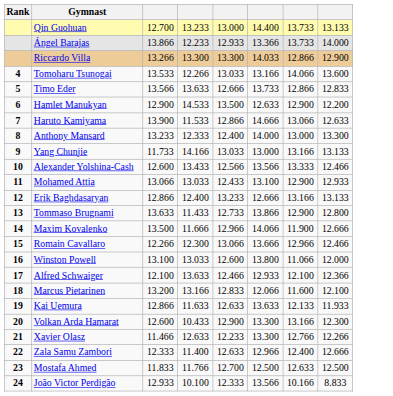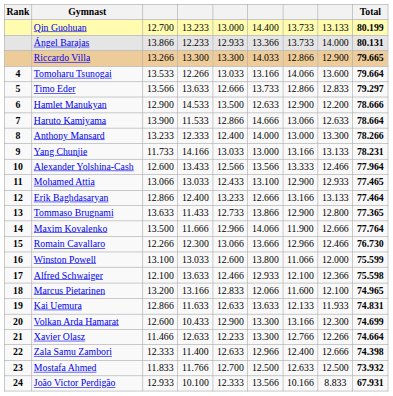 <table class="wikitable sortable" style="text-align:center; font-size:100%">
 <tr>
 <th scope="col" style="width:15px;">Rank</th>
 <th scope="col" style="width:175px;">Gymnast</th>
 <th scope="col" style="width:50px;"></th>
 <th scope="col" style="width:50px;"></th>
 <th scope="col" style="width:50px;"></th>
 <th scope="col" style="width:50px;"></th>
 <th scope="col" style="width:50px;"></th>
 <th scope="col" style="width:50px;"></th>
+<th scope="col" style="width:50px;">Total</th>
 </tr>
 <tr style="background:#fffcaf;">
 <td style="text-align:center" scope="row"><strong></strong></td>
 <td style="text-align:left;"> <a href='#'>Qin Guohuan</a></td>
 <td>12.700</td>
 <td>13.233</td>
 <td>13.000</td>
 <td>14.400</td>
 <td>13.733</td>
 <td>13.133</td>
+<td><strong>80.199</strong></td>
 </tr>
 <tr style="background:#e5e5e5;">
 <td style="text-align:center" scope="row"><strong></strong></td>
 <td style="text-align:left;"> <a href='#'>Ángel Barajas</a></td>
 <td>13.866</td>
 <td>12.233</td>
 <td>12.933</td>
 <td>13.366</td>
 <td>13.733</td>
 <td>14.000</td>
+<td><strong>80.131</strong></td>
 </tr>
 <tr style="background:#ec9;">
 <td style="text-align:center" scope="row"><strong></strong></td>
 <td style="text-align:left;"> <a href='#'>Riccardo Villa</a></td>
 <td>13.266</td>
 <td>13.300</td>
 <td>13.300</td>
 <td>14.033</td>
 <td>12.866</td>
 <td>12.900</td>
+<td><strong>79.665</strong></td>
 </tr>
 <tr>
 <td scope="row" style="text-align:center;"><strong>4</strong></td>
 <td style="text-align:left;"> <a href='#'>Tomoharu Tsunogai</a></td>
 <td>13.533</td>
 <td>12.266</td>
 <td>13.033</td>
 <td>13.166</td>
 <td>14.066</td>
 <td>13.600</td>
+<td><strong>79.664</strong></td>
 </tr>
 <tr>
 <td scope="row" style="text-align:center;"><strong>5</strong></td>
 <td style="text-align:left;"> <a href='#'>Timo Eder</a></td>
 <td>13.566</td>
 <td>13.633</td>
 <td>12.666</td>
 <td>13.733</td>
 <td>12.866</td>
 <td>12.833</td>
+<td><strong>79.297</strong></td>
 </tr>
 <tr>
 <td scope="row" style="text-align:center;"><strong>6</strong></td>
 <td style="text-align:left;"> <a href='#'>Hamlet Manukyan</a></td>
 <td>12.900</td>
 <td>14.533</td>
 <td>13.500</td>
 <td>12.633</td>
 <td>12.900</td>
 <td>12.200</td>
+<td><strong>78.666</strong></td>
 </tr>
 <tr>
 <td scope="row" style="text-align:center;"><strong>7</strong></td>
 <td style="text-align:left;"> <a href='#'>Haruto Kamiyama</a></td>
 <td>13.900</td>
 <td>11.533</td>
 <td>12.866</td>
 <td>14.666</td>
 <td>13.066</td>
 <td>12.633</td>
+<td><strong>78.664</strong></td>
 </tr>
 <tr>
 <td scope="row" style="text-align:center;"><strong>8</strong></td>
 <td style="text-align:left;"> <a href='#'>Anthony Mansard</a></td>
 <td>13.233</td>
 <td>12.333</td>
 <td>12.400</td>
 <td>14.000</td>
 <td>13.000</td>
 <td>13.300</td>
+<td><strong>78.266</strong></td>
 </tr>
 <tr>
 <td scope="row" style="text-align:center;"><strong>9</strong></td>
 <td style="text-align:left;"> <a href='#'>Yang Chunjie</a></td>
 <td>11.733</td>
 <td>14.166</td>
 <td>13.033</td>
 <td>13.000</td>
 <td>13.166</td>
 <td>13.133</td>
+<td><strong>78.231</strong></td>
 </tr>
 <tr>
 <td scope="row" style="text-align:center;"><strong>10</strong></td>
 <td style="text-align:left;"> <a href='#'>Alexander Yolshina-Cash</a></td>
 <td>12.600</td>
 <td>13.433</td>
 <td>12.566</td>
 <td>13.566</td>
 <td>13.333</td>
 <td>12.466</td>
+<td><strong>77.964</strong></td>
 </tr>
 <tr>
 <td scope="row" style="text-align:center;"><strong>11</strong></td>
 <td style="text-align:left;"> <a href='#'>Mohamed Attia</a></td>
 <td>13.066</td>
 <td>13.033</td>
 <td>12.433</td>
 <td>13.100</td>
 <td>12.900</td>
 <td>12.933</td>
+<td><strong>77.465</strong></td>
 </tr>
 <tr>
 <td scope="row" style="text-align:center;"><strong>12</strong></td>
 <td style="text-align:left;"> <a href='#'>Erik Baghdasaryan</a></td>
 <td>12.866</td>
 <td>12.400</td>
 <td>13.233</td>
 <td>12.666</td>
 <td>13.166</td>
 <td>13.133</td>
+<td><strong>77.464</strong></td>
 </tr>
 <tr>
 <td scope="row" style="text-align:center;"><strong>13</strong></td>
 <td style="text-align:left;"> <a href='#'>Tommaso Brugnami</a></td>
 <td>13.633</td>
 <td>11.433</td>
 <td>12.733</td>
 <td>13.866</td>
 <td>12.900</td>
 <td>12.800</td>
+<td><strong>77.365</strong></td>
 </tr>
 <tr>
 <td scope="row" style="text-align:center;"><strong>14</strong></td>
 <td style="text-align:left;"> <a href='#'>Maxim Kovalenko</a></td>
 <td>13.500</td>
 <td>11.666</td>
 <td>12.966</td>
 <td>14.066</td>
 <td>11.900</td>
 <td>12.666</td>
+<td><strong>77.764</strong></td>
 </tr>
 <tr>
 <td scope="row" style="text-align:center;"><strong>15</strong></td>
 <td style="text-align:left;"> <a href='#'>Romain Cavallaro</a></td>
 <td>12.266</td>
 <td>12.300</td>
 <td>13.066</td>
 <td>13.666</td>
 <td>12.966</td>
 <td>12.466</td>
+<td><strong>76.730</strong></td>
 </tr>
 <tr>
 <td scope="row" style="text-align:center;"><strong>16</strong></td>
 <td style="text-align:left;"> <a href='#'>Winston Powell</a></td>
 <td>13.100</td>
 <td>13.033</td>
 <td>12.600</td>
 <td>13.800</td>
 <td>11.066</td>
 <td>12.000</td>
+<td><strong>75.599</strong></td>
 </tr>
 <tr>
 <td scope="row" style="text-align:center;"><strong>17</strong></td>
 <td style="text-align:left;"> <a href='#'>Alfred Schwaiger</a></td>
 <td>12.100</td>
 <td>13.633</td>
 <td>12.466</td>
 <td>12.933</td>
 <td>12.100</td>
 <td>12.366</td>
+<td><strong>75.598</strong></td>
 </tr>
 <tr>
 <td scope="row" style="text-align:center;"><strong>18</strong></td>
 <td style="text-align:left;"> <a href='#'>Marcus Pietarinen</a></td>
 <td>13.200</td>
 <td>13.166</td>
 <td>12.833</td>
 <td>12.066</td>
 <td>11.600</td>
 <td>12.100</td>
+<td><strong>74.965</strong></td>
 </tr>
 <tr>
 <td scope="row" style="text-align:center;"><strong>19</strong></td>
 <td style="text-align:left;"> <a href='#'>Kai Uemura</a></td>
 <td>12.866</td>
 <td>11.633</td>
 <td>12.633</td>
 <td>13.633</td>
 <td>12.133</td>
 <td>11.933</td>
+<td><strong>74.831</strong></td>
 </tr>
 <tr>
 <td scope="row" style="text-align:center;"><strong>20</strong></td>
 <td style="text-align:left;"> <a href='#'>Volkan Arda Hamarat</a></td>
 <td>12.600</td>
 <td>10.433</td>
 <td>12.900</td>
 <td>13.300</td>
 <td>13.166</td>
 <td>12.300</td>
+<td><strong>74.699</strong></td>
 </tr>
 <tr>
 <td scope="row" style="text-align:center;"><strong>21</strong></td>
 <td style="text-align:left;"> <a href='#'>Xavier Olasz</a></td>
 <td>11.466</td>
 <td>12.633</td>
 <td>12.233</td>
 <td>13.300</td>
 <td>12.766</td>
 <td>12.266</td>
+<td><strong>74.664</strong></td>
 </tr>
 <tr>
 <td scope="row" style="text-align:center;"><strong>22</strong></td>
 <td style="text-align:left;"> <a href='#'>Zala Samu Zambori</a></td>
 <td>12.333</td>
 <td>11.400</td>
 <td>12.633</td>
 <td>12.966</td>
 <td>12.400</td>
 <td>12.666</td>
+<td><strong>74.398</strong></td>
 </tr>
 <tr>
 <td scope="row" style="text-align:center;"><strong>23</strong></td>
 <td style="text-align:left;"> <a href='#'>Mostafa Ahmed</a></td>
 <td>11.833</td>
 <td>11.766</td>
 <td>12.700</td>
 <td>12.500</td>
 <td>12.633</td>
 <td>12.500</td>
+<td><strong>73.932</strong></td>
 </tr>
 <tr>
 <td scope="row" style="text-align:center;"><strong>24</strong></td>
 <td style="text-align:left;"> <a href='#'>João Victor Perdigão</a></td>
 <td>12.933</td>
 <td>10.100</td>
 <td>12.333</td>
 <td>13.566</td>
 <td>10.166</td>
 <td>8.833</td>
+<td><strong>67.931</strong></td>
 </tr>
 </table>
